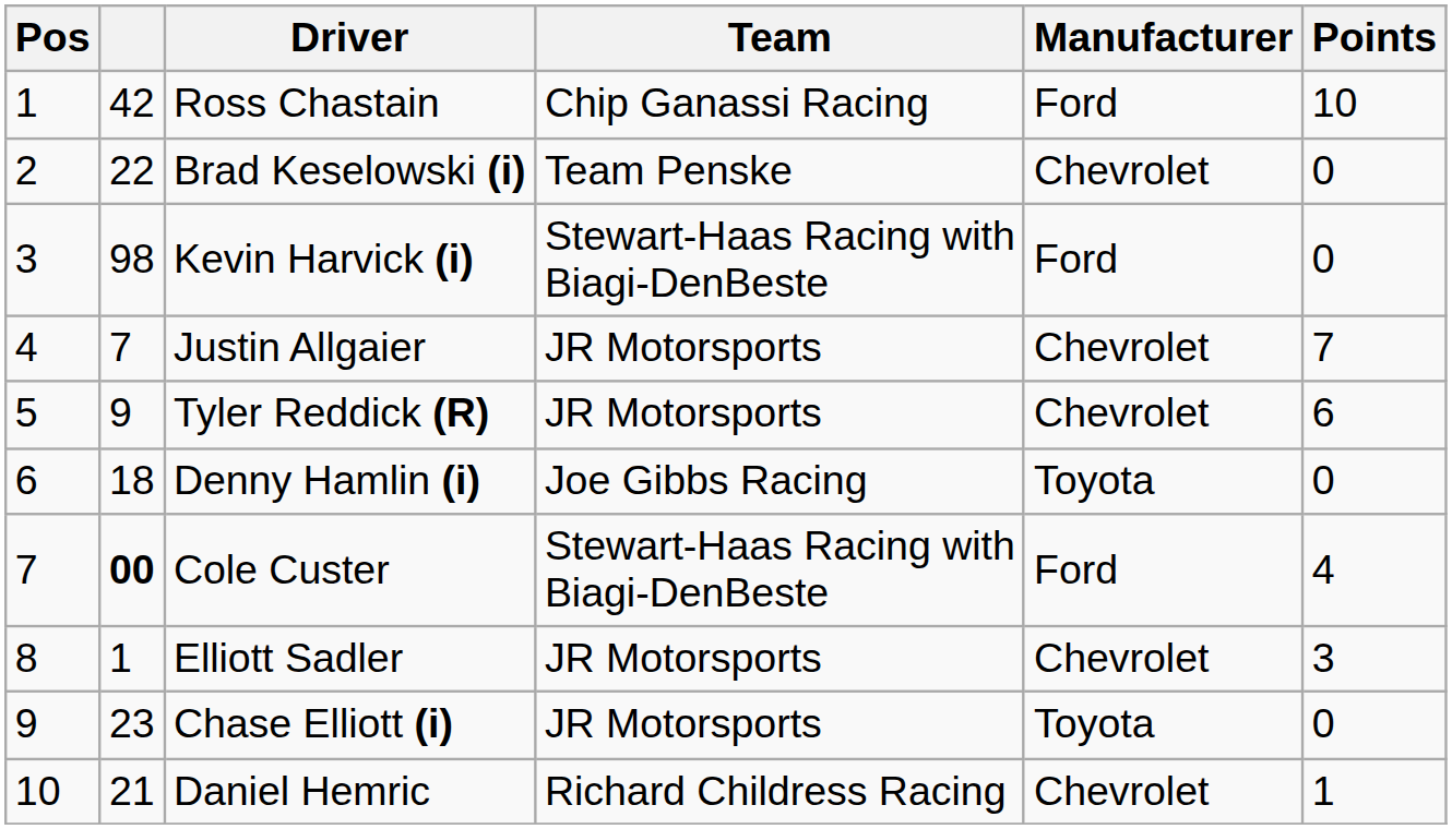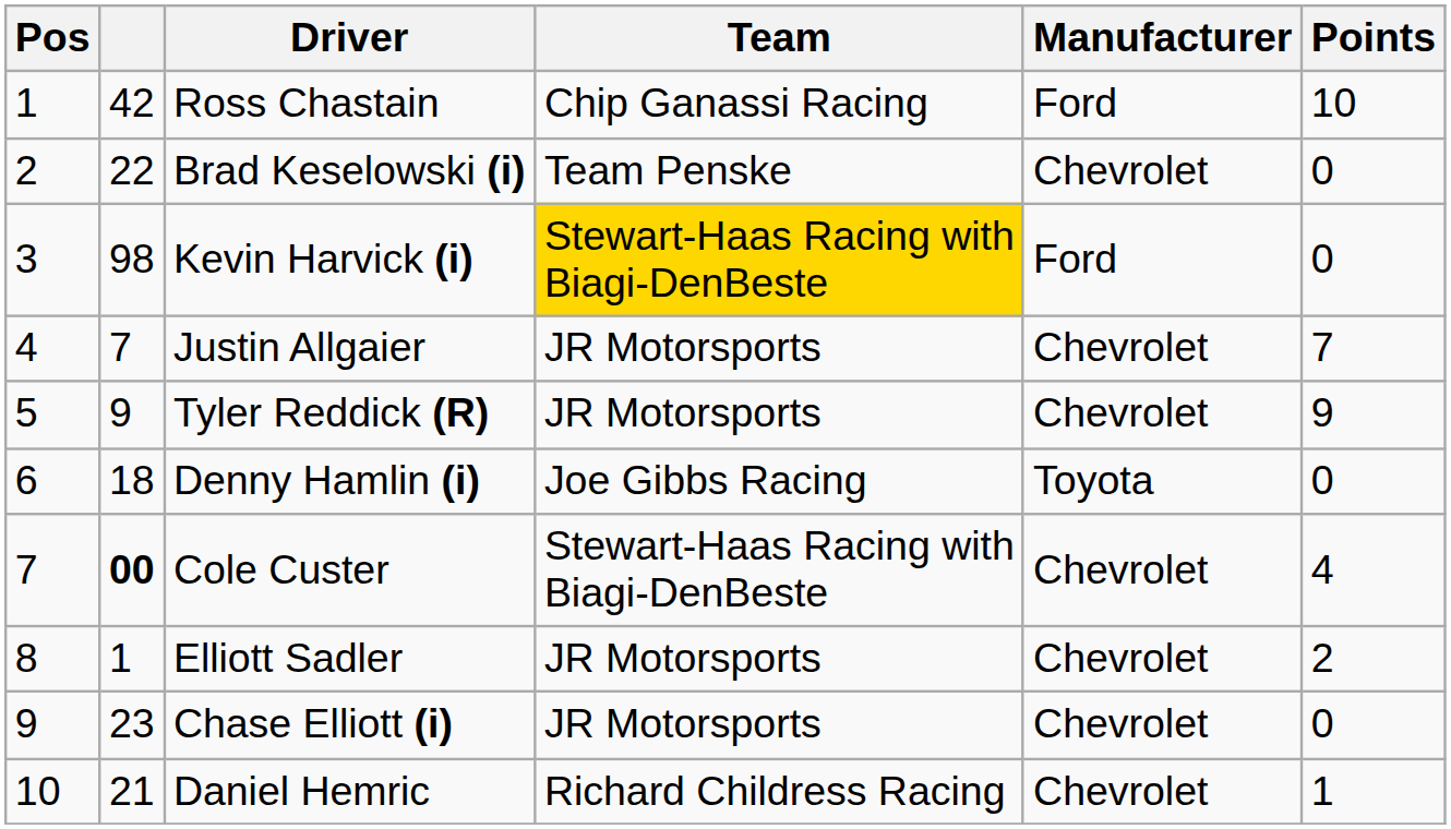 <table class="wikitable" style="font-size:98%">
 <tr>
 <th>Pos</th>
 <th></th>
 <th>Driver</th>
 <th>Team</th>
 <th>Manufacturer</th>
 <th>Points</th>
 </tr>
 <tr>
 <td>1</td>
 <td>42</td>
 <td>Ross Chastain</td>
 <td>Chip Ganassi Racing</td>
 <td>Ford</td>
 <td>10</td>
 </tr>
 <tr>
 <td>2</td>
 <td>22</td>
 <td>Brad Keselowski <strong>(i)</strong></td>
 <td>Team Penske</td>
 <td>Chevrolet</td>
 <td>0</td>
 </tr>
 <tr>
 <td>3</td>
 <td>98</td>
 <td>Kevin Harvick <strong>(i)</strong></td>
-<td>Stewart-Haas Racing with <br> Biagi-DenBeste</td>
+<td style="background: gold;">Stewart-Haas Racing with <br> Biagi-DenBeste</td>
 <td>Ford</td>
 <td>0</td>
 </tr>
 <tr>
 <td>4</td>
 <td>7</td>
 <td>Justin Allgaier</td>
 <td>JR Motorsports</td>
 <td>Chevrolet</td>
 <td>7</td>
 </tr>
 <tr>
 <td>5</td>
 <td>9</td>
 <td>Tyler Reddick <strong>(R)</strong></td>
 <td>JR Motorsports</td>
 <td>Chevrolet</td>
-<td>6</td>
+<td>9</td>
 </tr>
 <tr>
 <td>6</td>
 <td>18</td>
 <td>Denny Hamlin <strong>(i)</strong></td>
 <td>Joe Gibbs Racing</td>
 <td>Toyota</td>
 <td>0</td>
 </tr>
 <tr>
 <td>7</td>
 <td><strong>00</strong></td>
 <td>Cole Custer</td>
 <td>Stewart-Haas Racing with <br> Biagi-DenBeste</td>
-<td>Ford</td>
+<td>Chevrolet</td>
 <td>4</td>
 </tr>
 <tr>
 <td>8</td>
 <td>1</td>
 <td>Elliott Sadler</td>
 <td>JR Motorsports</td>
 <td>Chevrolet</td>
-<td>3</td>
+<td>2</td>
 </tr>
 <tr>
 <td>9</td>
 <td>23</td>
 <td>Chase Elliott <strong>(i)</strong></td>
 <td>JR Motorsports</td>
-<td>Toyota</td>
+<td>Chevrolet</td>
 <td>0</td>
 </tr>
 <tr>
 <td>10</td>
 <td>21</td>
 <td>Daniel Hemric</td>
 <td>Richard Childress Racing</td>
 <td>Chevrolet</td>
 <td>1</td>
 </tr>
 <tr>
 </tr>
 </table>
